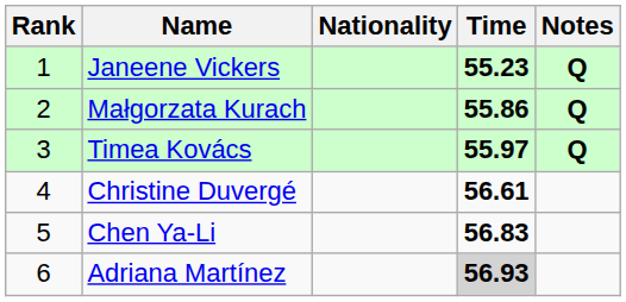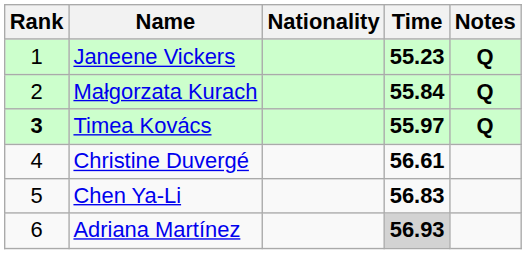 <table class="wikitable sortable" style="text-align:center">
 <tr>
 <th>Rank</th>
 <th>Name</th>
 <th>Nationality</th>
 <th>Time</th>
 <th>Notes</th>
 </tr>
 <tr bgcolor=ccffcc>
 <td>1</td>
 <td align=left><a href='#'>Janeene Vickers</a></td>
 <td align=left></td>
 <td><strong>55.23</strong></td>
 <td><strong>Q</strong></td>
 </tr>
 <tr bgcolor=ccffcc>
 <td>2</td>
 <td align=left><a href='#'>Małgorzata Kurach</a></td>
 <td align=left></td>
-<td><strong>55.86</strong></td>
+<td><strong>55.84</strong></td>
 <td><strong>Q</strong></td>
 </tr>
 <tr bgcolor=ccffcc>
-<td>3</td>
+<td><strong>3</strong></td>
 <td align=left><a href='#'>Timea Kovács</a></td>
 <td align=left></td>
 <td><strong>55.97</strong></td>
 <td><strong>Q</strong></td>
 </tr>
 <tr>
 <td>4</td>
 <td align=left><a href='#'>Christine Duvergé</a></td>
 <td align=left></td>
 <td><strong>56.61</strong></td>
 <td></td>
 </tr>
 <tr>
 <td>5</td>
 <td align=left><a href='#'>Chen Ya-Li</a></td>
 <td align=left></td>
 <td><strong>56.83</strong></td>
 <td></td>
 </tr>
 <tr>
 <td>6</td>
 <td align=left><a href='#'>Adriana Martínez</a></td>
 <td align=left></td>
 <td style="background: lightgrey;"><strong>56.93</strong></td>
 <td></td>
 </tr>
 </table>
